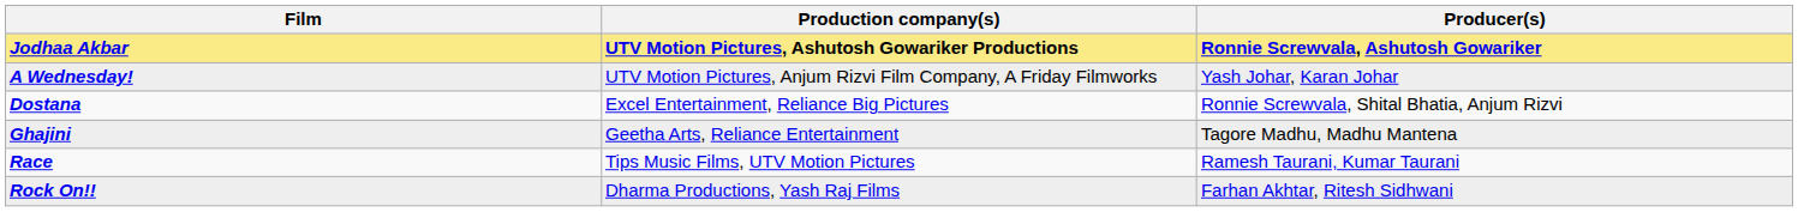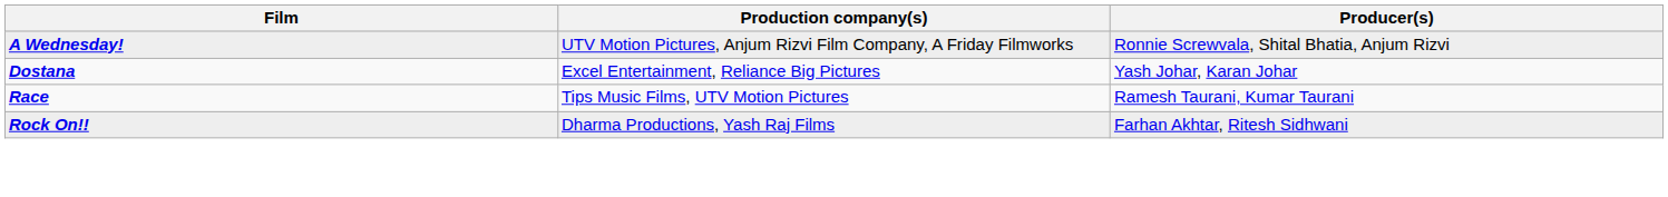 <table class="wikitable" border="1" width="100%">
 <tr style="background:#bebebe">
 <th width="33%">Film</th>
 <th width="33%">Production company(s)</th>
 <th width="33%">Producer(s)</th>
 </tr>
-<tr style="background:#FAEB86">
-<td><strong><em><a href='#'>Jodhaa Akbar</a></em></strong></td>
-<td><strong><a href='#'>UTV Motion Pictures</a>, Ashutosh Gowariker Productions</strong></td>
-<td><strong><a href='#'>Ronnie Screwvala</a>, <a href='#'>Ashutosh Gowariker</a></strong></td>
-</tr>
 <tr style="background:#EEEEEE">
 <td><strong><em><a href='#'>A Wednesday!</a></em></strong></td>
 <td><a href='#'>UTV Motion Pictures</a>, Anjum Rizvi Film Company, A Friday Filmworks</td>
-<td><a href='#'>Yash Johar</a>, <a href='#'>Karan Johar</a></td>
+<td><a href='#'>Ronnie Screwvala</a>, Shital Bhatia, Anjum Rizvi</td>
 </tr>
 <tr>
 <td><strong><em><a href='#'>Dostana</a></em></strong></td>
 <td><a href='#'>Excel Entertainment</a>, <a href='#'>Reliance Big Pictures</a></td>
-<td><a href='#'>Ronnie Screwvala</a>, Shital Bhatia, Anjum Rizvi</td>
-</tr>
-<tr style="background:#EEEEEE">
-<td><strong><em><a href='#'>Ghajini</a></em></strong></td>
-<td><a href='#'>Geetha Arts</a>, <a href='#'>Reliance Entertainment</a></td>
-<td>Tagore Madhu, Madhu Mantena</td>
+<td><a href='#'>Yash Johar</a>, <a href='#'>Karan Johar</a></td>
 </tr>
 <tr>
 <td><strong><em><a href='#'>Race</a></em></strong></td>
 <td><a href='#'>Tips Music Films</a>, <a href='#'>UTV Motion Pictures</a></td>
 <td><a href='#'>Ramesh Taurani, Kumar Taurani</a></td>
 </tr>
 <tr style="background:#EEEEEE">
 <td><strong><em><a href='#'>Rock On!!</a></em></strong></td>
 <td><a href='#'>Dharma Productions</a>, <a href='#'>Yash Raj Films</a></td>
 <td><a href='#'>Farhan Akhtar</a>, <a href='#'>Ritesh Sidhwani</a></td>
 </tr>
 </table>
